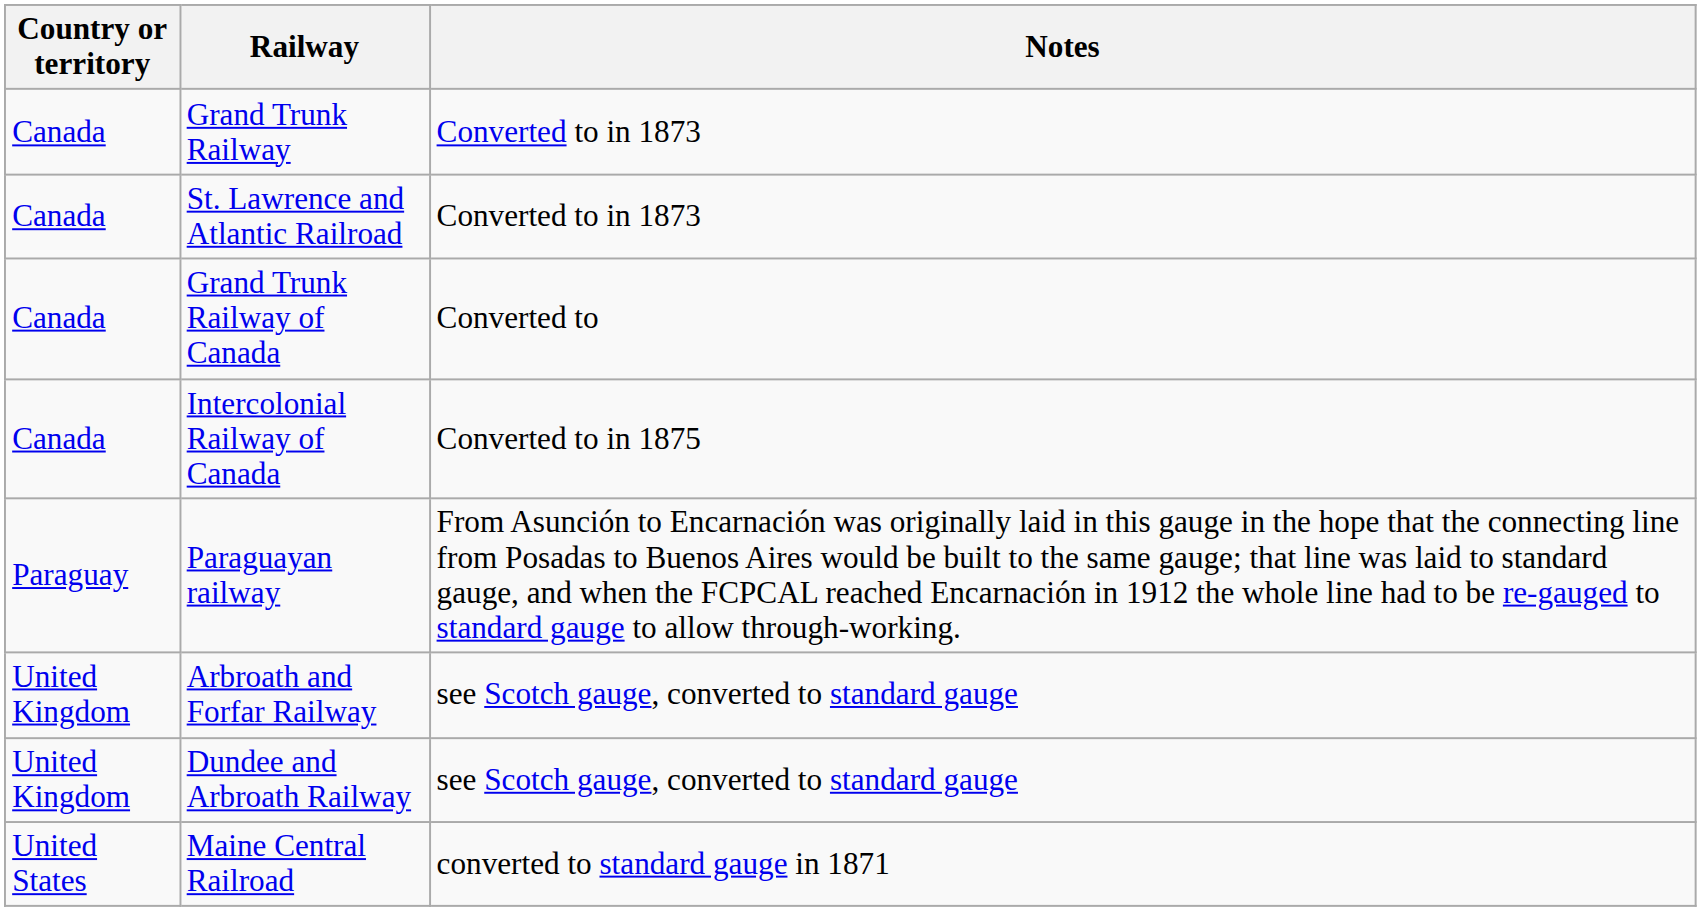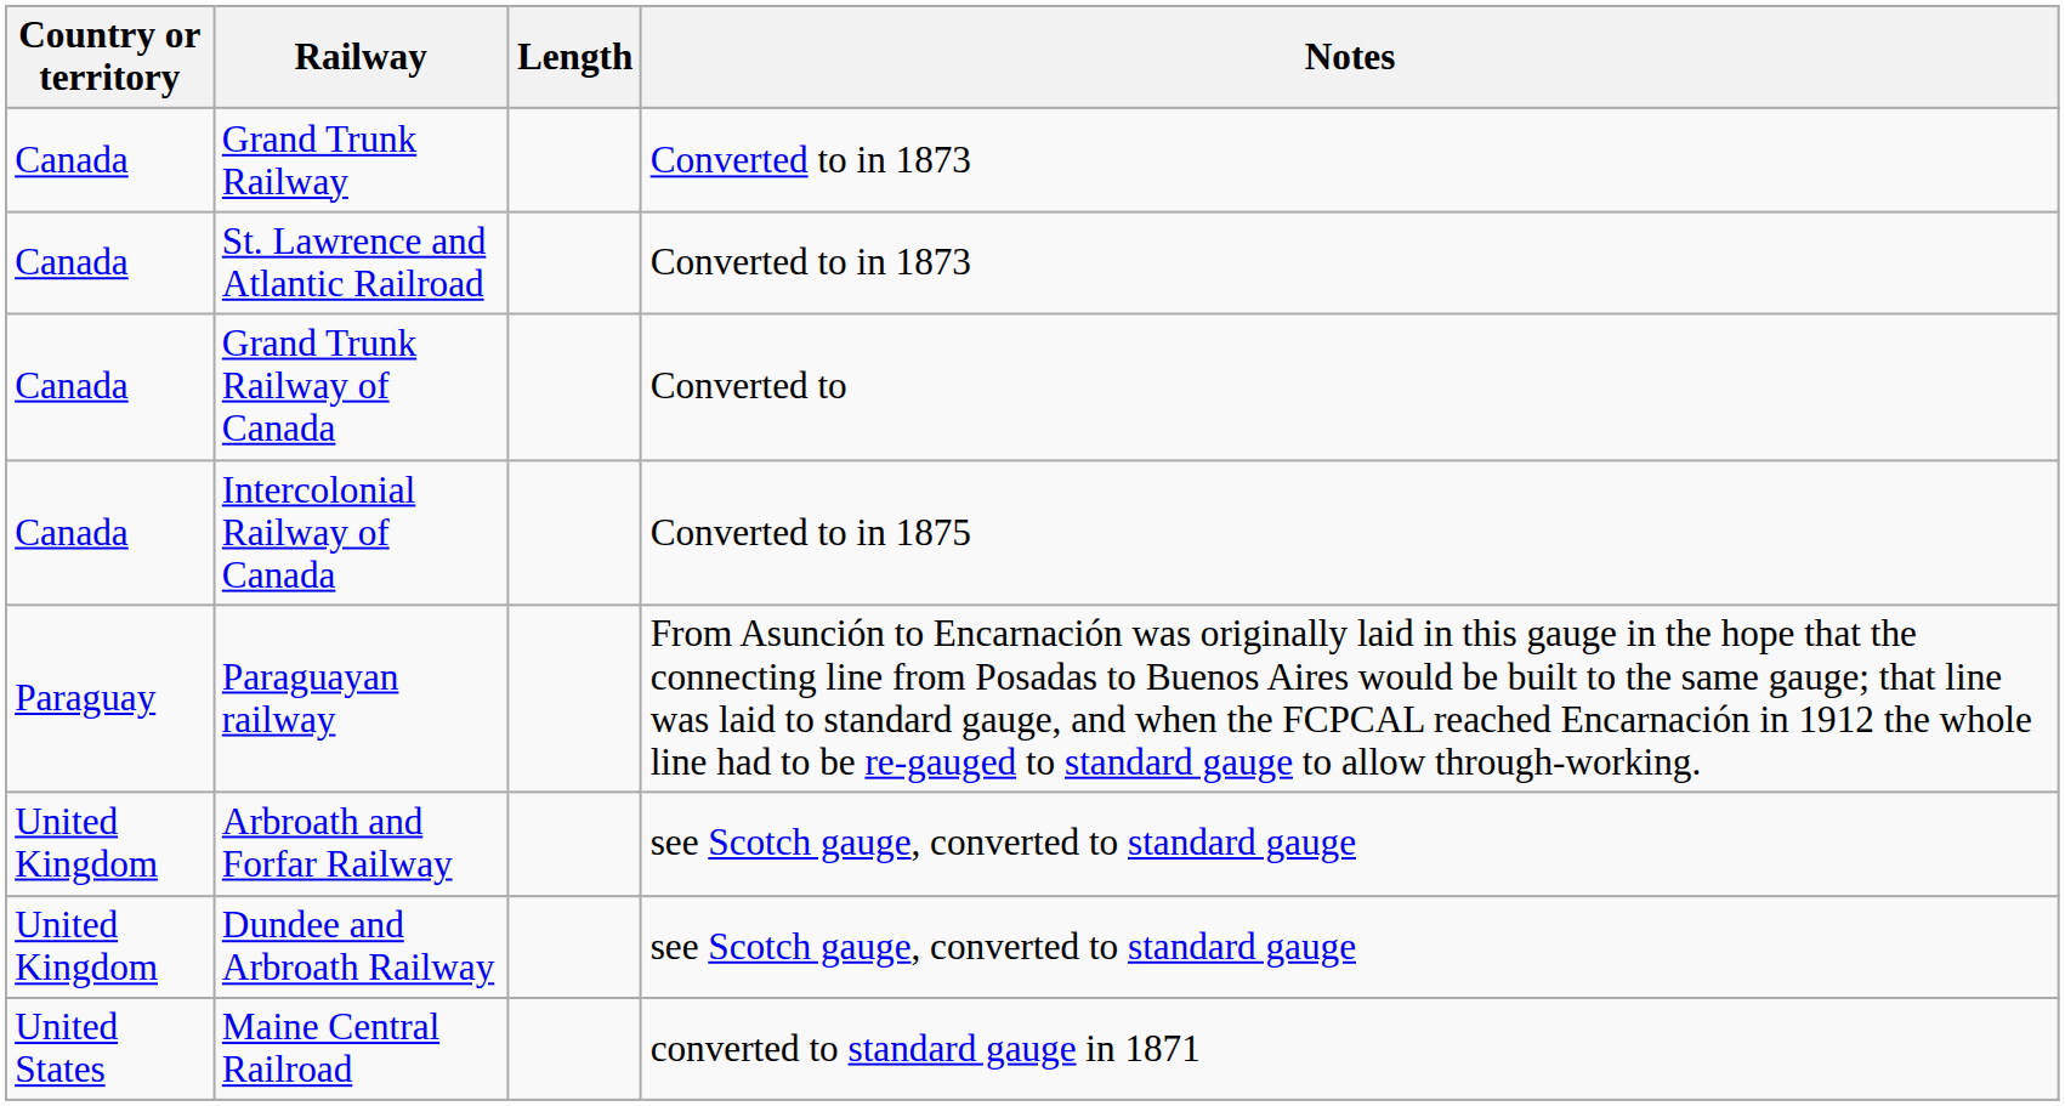 <table class="wikitable sortable" border="1">
 <tr>
 <th>Country or territory</th>
 <th>Railway</th>
+<th>Length</th>
 <th class="unsortable">Notes</th>
 </tr>
 <tr>
 <td><a href='#'>Canada</a></td>
 <td><a href='#'>Grand Trunk Railway</a></td>
+<td></td>
 <td><a href='#'>Converted</a> to  in 1873</td>
 </tr>
 <tr>
 <td><a href='#'>Canada</a></td>
 <td><a href='#'>St. Lawrence and Atlantic Railroad</a></td>
+<td></td>
 <td>Converted to  in 1873</td>
 </tr>
 <tr>
 <td><a href='#'>Canada</a></td>
 <td><a href='#'>Grand Trunk Railway of Canada</a></td>
+<td></td>
 <td>Converted to </td>
 </tr>
 <tr>
 <td><a href='#'>Canada</a></td>
 <td><a href='#'>Intercolonial Railway of Canada</a></td>
+<td></td>
 <td>Converted to  in 1875</td>
 </tr>
 <tr>
 <td><a href='#'>Paraguay</a></td>
 <td><a href='#'>Paraguayan railway</a></td>
+<td></td>
 <td>From Asunción to Encarnación was originally laid in this gauge in the hope that the connecting line from Posadas to Buenos Aires would be built to the same gauge; that line was laid to standard gauge, and when the FCPCAL reached Encarnación in 1912 the whole line had to be <a href='#'>re-gauged</a> to <a href='#'>standard gauge</a> to allow through-working.</td>
 </tr>
 <tr>
 <td><a href='#'>United Kingdom</a></td>
 <td><a href='#'>Arbroath and Forfar Railway</a></td>
+<td></td>
 <td>see <a href='#'>Scotch gauge</a>, converted to <a href='#'>standard gauge</a></td>
 </tr>
 <tr>
 <td><a href='#'>United Kingdom</a></td>
 <td><a href='#'>Dundee and Arbroath Railway</a></td>
+<td></td>
 <td>see <a href='#'>Scotch gauge</a>, converted to <a href='#'>standard gauge</a></td>
 </tr>
 <tr>
 <td><a href='#'>United States</a></td>
 <td><a href='#'>Maine Central Railroad</a></td>
+<td></td>
 <td>converted to <a href='#'>standard gauge</a> in 1871</td>
 </tr>
 </table>
